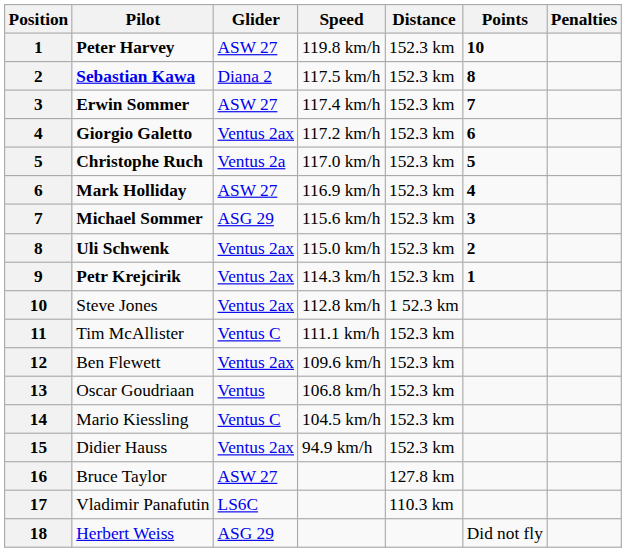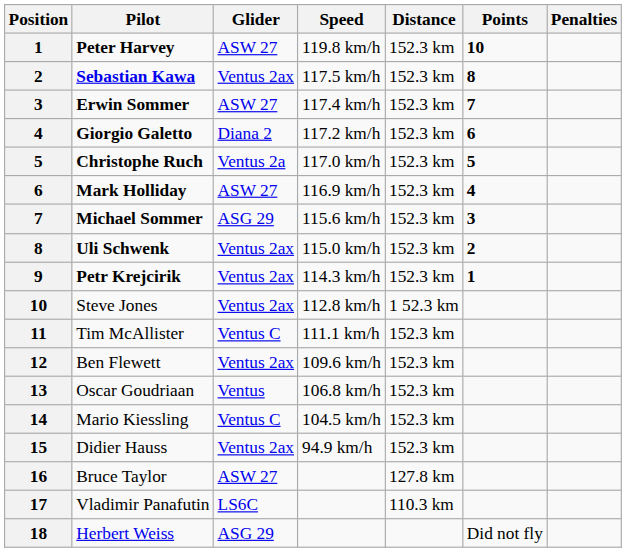 <table class="wikitable" style="font-size: 95%;">
 <tr>
 <th>Position</th>
 <th>Pilot</th>
 <th>Glider</th>
 <th>Speed</th>
 <th>Distance</th>
 <th>Points</th>
 <th>Penalties</th>
 </tr>
 <tr>
 <th>1</th>
 <td> <strong>Peter Harvey</strong></td>
 <td><a href='#'>ASW 27</a></td>
 <td>119.8 km/h</td>
 <td>152.3 km</td>
 <td><strong>10</strong></td>
 <td></td>
 </tr>
 <tr>
 <th>2</th>
 <td> <strong><a href='#'>Sebastian Kawa</a></strong></td>
-<td><a href='#'>Diana 2</a></td>
+<td><a href='#'>Ventus 2ax</a></td>
 <td>117.5 km/h</td>
 <td>152.3 km</td>
 <td><strong>8</strong></td>
 <td></td>
 </tr>
 <tr>
 <th>3</th>
 <td> <strong>Erwin Sommer</strong></td>
 <td><a href='#'>ASW 27</a></td>
 <td>117.4 km/h</td>
 <td>152.3 km</td>
 <td><strong>7</strong></td>
 <td></td>
 </tr>
 <tr>
 <th>4</th>
 <td> <strong>Giorgio Galetto</strong></td>
-<td><a href='#'>Ventus 2ax</a></td>
+<td><a href='#'>Diana 2</a></td>
 <td>117.2 km/h</td>
 <td>152.3 km</td>
 <td><strong>6</strong></td>
 <td></td>
 </tr>
 <tr>
 <th>5</th>
 <td> <strong>Christophe Ruch</strong></td>
 <td><a href='#'>Ventus 2a</a></td>
 <td>117.0 km/h</td>
 <td>152.3 km</td>
 <td><strong>5</strong></td>
 <td></td>
 </tr>
 <tr>
 <th>6</th>
 <td> <strong>Mark Holliday</strong></td>
 <td><a href='#'>ASW 27</a></td>
 <td>116.9 km/h</td>
 <td>152.3 km</td>
 <td><strong>4</strong></td>
 <td></td>
 </tr>
 <tr>
 <th>7</th>
 <td> <strong>Michael Sommer</strong></td>
 <td><a href='#'>ASG 29</a></td>
 <td>115.6 km/h</td>
 <td>152.3 km</td>
 <td><strong>3</strong></td>
 <td></td>
 </tr>
 <tr>
 <th>8</th>
 <td> <strong>Uli Schwenk</strong></td>
 <td><a href='#'>Ventus 2ax</a></td>
 <td>115.0 km/h</td>
 <td>152.3 km</td>
 <td><strong>2</strong></td>
 <td></td>
 </tr>
 <tr>
 <th>9</th>
 <td> <strong>Petr Krejcirik</strong></td>
 <td><a href='#'>Ventus 2ax</a></td>
 <td>114.3 km/h</td>
 <td>152.3 km</td>
 <td><strong>1</strong></td>
 <td></td>
 </tr>
 <tr>
 <th>10</th>
 <td> Steve Jones</td>
 <td><a href='#'>Ventus 2ax</a></td>
 <td>112.8 km/h</td>
 <td>1 52.3 km</td>
 <td></td>
 <td></td>
 </tr>
 <tr>
 <th>11</th>
 <td> Tim McAllister</td>
 <td><a href='#'>Ventus C</a></td>
 <td>111.1 km/h</td>
 <td>152.3 km</td>
 <td></td>
 <td></td>
 </tr>
 <tr>
 <th>12</th>
 <td> Ben Flewett</td>
 <td><a href='#'>Ventus 2ax</a></td>
 <td>109.6 km/h</td>
 <td>152.3 km</td>
 <td></td>
 <td></td>
 </tr>
 <tr>
 <th>13</th>
 <td> Oscar Goudriaan</td>
 <td><a href='#'>Ventus</a></td>
 <td>106.8 km/h</td>
 <td>152.3 km</td>
 <td></td>
 <td></td>
 </tr>
 <tr>
 <th>14</th>
 <td> Mario Kiessling</td>
 <td><a href='#'>Ventus C</a></td>
 <td>104.5 km/h</td>
 <td>152.3 km</td>
 <td></td>
 <td></td>
 </tr>
 <tr>
 <th>15</th>
 <td> Didier Hauss</td>
 <td><a href='#'>Ventus 2ax</a></td>
 <td>94.9 km/h</td>
 <td>152.3 km</td>
 <td></td>
 <td></td>
 </tr>
 <tr>
 <th>16</th>
 <td> Bruce Taylor</td>
 <td><a href='#'>ASW 27</a></td>
 <td></td>
 <td>127.8 km</td>
 <td></td>
 <td></td>
 </tr>
 <tr>
 <th>17</th>
 <td> Vladimir Panafutin</td>
 <td><a href='#'>LS6C</a></td>
 <td></td>
 <td>110.3 km</td>
 <td></td>
 <td></td>
 </tr>
 <tr>
 <th>18</th>
 <td> <a href='#'>Herbert Weiss</a></td>
 <td><a href='#'>ASG 29</a></td>
 <td></td>
 <td></td>
 <td>Did not fly</td>
 <td></td>
 </tr>
 </table>
